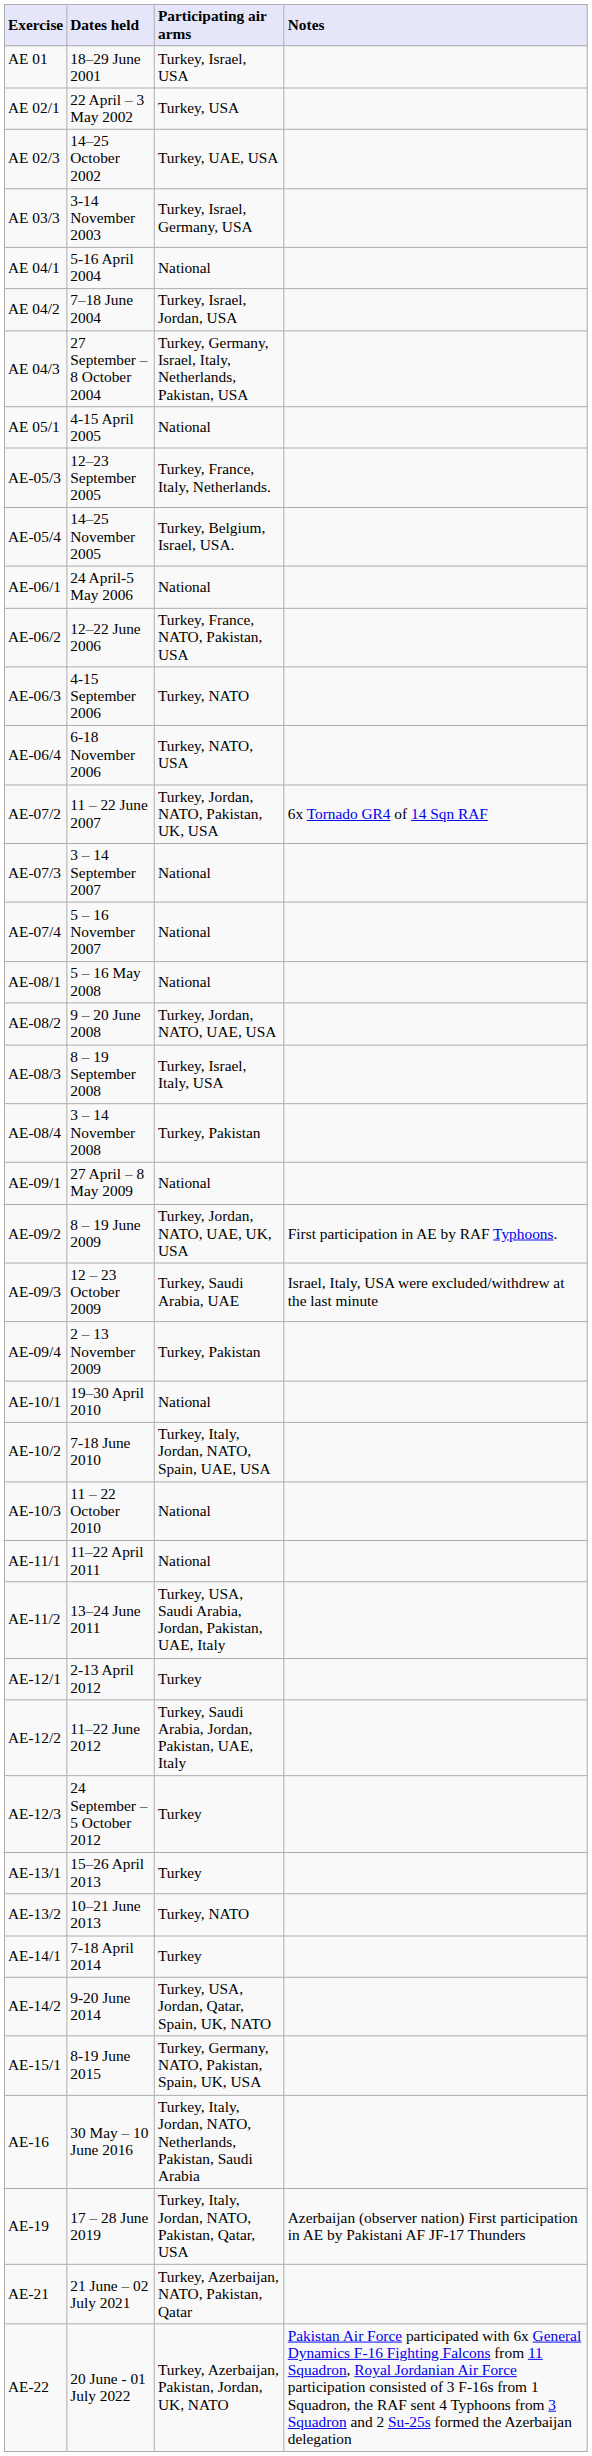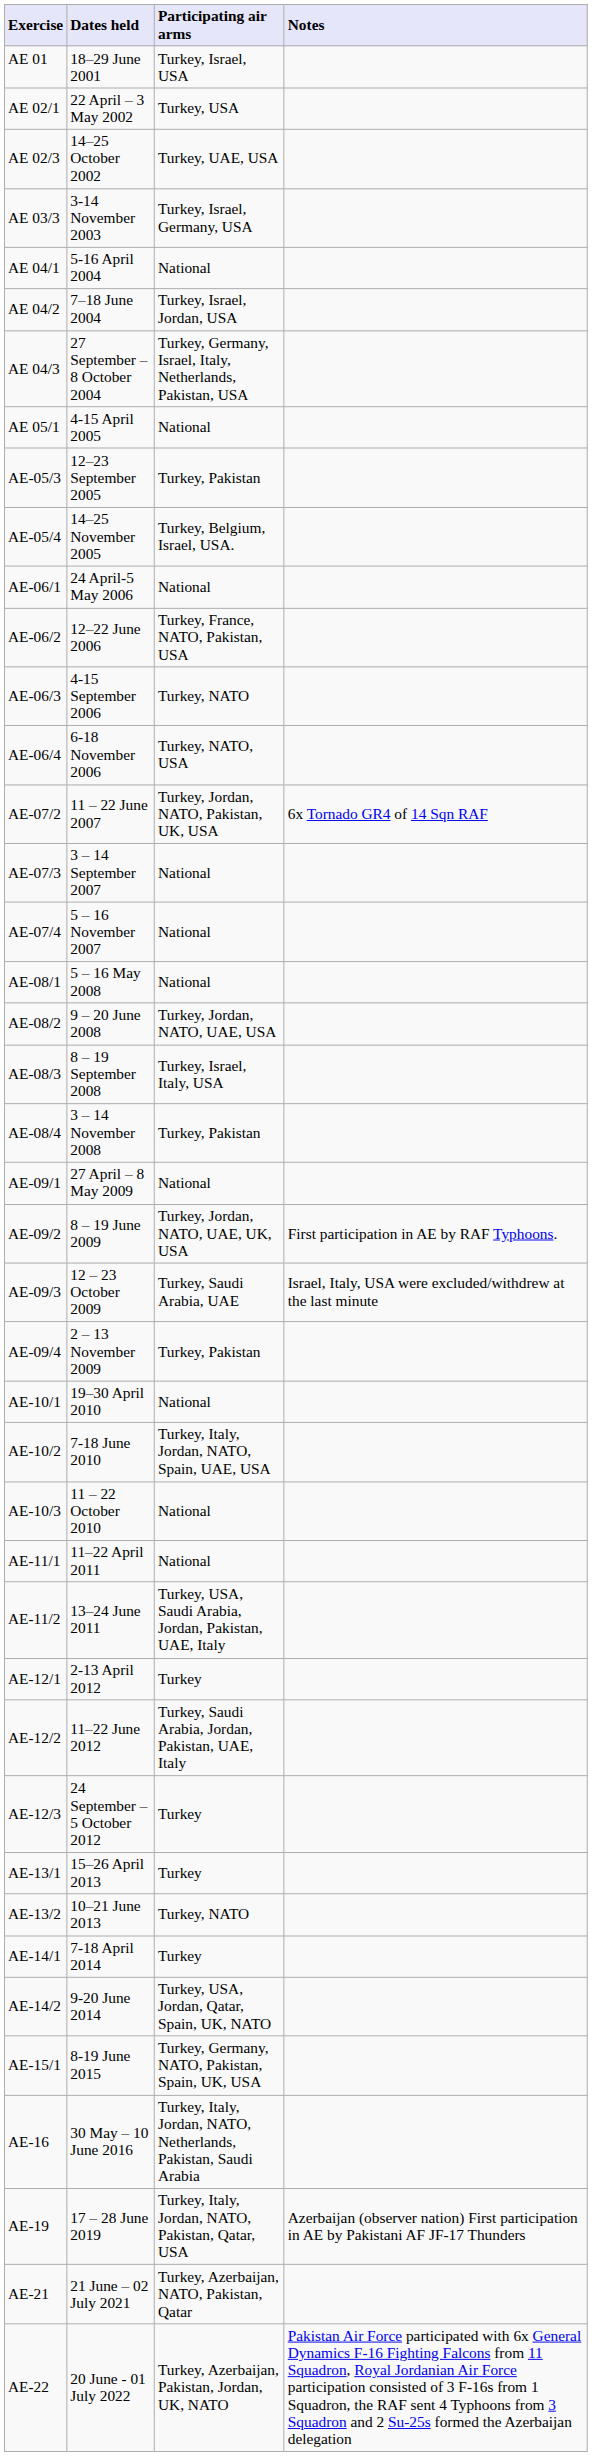 <table class="wikitable sortable">
 <tr>
 <th style="text-align: left; background: lavender;" width=" ">Exercise</th>
 <th style="text-align: left; background: lavender;" width=" ">Dates held</th>
 <th style="text-align: left; background: lavender;" width=" ">Participating air arms</th>
 <th style="text-align: left; background: lavender;" width=" ">Notes</th>
 </tr>
 <tr valign="top">
 <td>AE 01</td>
 <td>18–29 June 2001</td>
 <td>Turkey, Israel, USA</td>
 <td></td>
 </tr>
 <tr>
 <td>AE 02/1</td>
 <td>22 April – 3 May 2002</td>
 <td>Turkey, USA</td>
 <td></td>
 </tr>
 <tr>
 <td>AE 02/3</td>
 <td>14–25 October 2002</td>
 <td>Turkey, UAE, USA</td>
 <td></td>
 </tr>
 <tr>
 <td>AE 03/3</td>
 <td>3-14 November 2003</td>
 <td>Turkey, Israel, Germany, USA</td>
 <td></td>
 </tr>
 <tr>
 <td>AE 04/1</td>
 <td>5-16 April 2004</td>
 <td>National</td>
 <td></td>
 </tr>
 <tr>
 <td>AE 04/2</td>
 <td>7–18 June 2004</td>
 <td>Turkey, Israel, Jordan, USA</td>
 <td></td>
 </tr>
 <tr>
 <td>AE 04/3</td>
 <td>27 September – 8 October 2004</td>
 <td>Turkey, Germany, Israel, Italy, Netherlands, Pakistan, USA</td>
 <td></td>
 </tr>
 <tr>
 <td>AE 05/1</td>
 <td>4-15 April 2005</td>
 <td>National</td>
 <td></td>
 </tr>
 <tr>
 <td>AE-05/3</td>
 <td>12–23 September 2005</td>
-<td>Turkey, France, Italy, Netherlands.</td>
+<td>Turkey, Pakistan</td>
 <td></td>
 </tr>
 <tr>
 <td>AE-05/4</td>
 <td>14–25 November 2005</td>
 <td>Turkey, Belgium, Israel, USA.</td>
 <td></td>
 </tr>
 <tr>
 <td>AE-06/1</td>
 <td>24 April-5 May 2006</td>
 <td>National</td>
 <td></td>
 </tr>
 <tr>
 <td>AE-06/2</td>
 <td>12–22 June 2006</td>
 <td>Turkey, France, NATO, Pakistan, USA</td>
 <td></td>
 </tr>
 <tr>
 <td>AE-06/3</td>
 <td>4-15 September 2006</td>
 <td>Turkey, NATO</td>
 <td></td>
 </tr>
 <tr>
 <td>AE-06/4</td>
 <td>6-18 November 2006</td>
 <td>Turkey, NATO, USA</td>
 <td></td>
 </tr>
 <tr>
 <td>AE-07/2</td>
 <td>11 – 22 June 2007</td>
 <td>Turkey, Jordan, NATO, Pakistan, UK, USA</td>
 <td>6x <a href='#'>Tornado GR4</a> of <a href='#'>14 Sqn RAF</a></td>
 </tr>
 <tr>
 <td>AE-07/3</td>
 <td>3 – 14 September 2007</td>
 <td>National</td>
 <td></td>
 </tr>
 <tr>
 <td>AE-07/4</td>
 <td>5 – 16 November 2007</td>
 <td>National</td>
 <td></td>
 </tr>
 <tr>
 <td>AE-08/1</td>
 <td>5 – 16 May 2008</td>
 <td>National</td>
 <td></td>
 </tr>
 <tr>
 <td>AE-08/2</td>
 <td>9 – 20 June 2008</td>
 <td>Turkey, Jordan, NATO, UAE, USA</td>
 <td></td>
 </tr>
 <tr>
 <td>AE-08/3</td>
 <td>8 – 19 September 2008</td>
 <td>Turkey, Israel, Italy, USA</td>
 <td></td>
 </tr>
 <tr>
 <td>AE-08/4</td>
 <td>3 – 14 November 2008</td>
 <td>Turkey, Pakistan</td>
 <td></td>
 </tr>
 <tr>
 <td>AE-09/1</td>
 <td>27 April – 8 May 2009</td>
 <td>National</td>
 <td></td>
 </tr>
 <tr>
 <td>AE-09/2</td>
 <td>8 – 19 June 2009</td>
 <td>Turkey, Jordan, NATO, UAE, UK, USA</td>
 <td>First participation in AE by RAF <a href='#'>Typhoons</a>.</td>
 </tr>
 <tr>
 <td>AE-09/3</td>
 <td>12 – 23 October 2009</td>
 <td>Turkey, Saudi Arabia, UAE</td>
 <td>Israel, Italy, USA were excluded/withdrew at the last minute</td>
 </tr>
 <tr>
 <td>AE-09/4</td>
 <td>2 – 13 November 2009</td>
 <td>Turkey, Pakistan</td>
 <td></td>
 </tr>
 <tr>
 <td>AE-10/1</td>
 <td>19–30 April 2010</td>
 <td>National</td>
 <td></td>
 </tr>
 <tr>
 <td>AE-10/2</td>
 <td>7-18 June 2010</td>
 <td>Turkey, Italy, Jordan, NATO, Spain, UAE, USA</td>
 <td></td>
 </tr>
 <tr>
 <td>AE-10/3</td>
 <td>11 – 22 October 2010</td>
 <td>National</td>
 <td></td>
 </tr>
 <tr>
 <td>AE-11/1</td>
 <td>11–22 April 2011</td>
 <td>National</td>
 <td></td>
 </tr>
 <tr>
 <td>AE-11/2</td>
 <td>13–24 June 2011</td>
 <td>Turkey, USA, Saudi Arabia, Jordan, Pakistan, UAE, Italy</td>
 <td></td>
 </tr>
 <tr>
 <td>AE-12/1</td>
 <td>2-13 April 2012</td>
 <td>Turkey</td>
 <td></td>
 </tr>
 <tr>
 <td>AE-12/2</td>
 <td>11–22 June 2012</td>
 <td>Turkey, Saudi Arabia, Jordan, Pakistan, UAE, Italy</td>
 <td></td>
 </tr>
 <tr>
 <td>AE-12/3</td>
 <td>24 September – 5 October 2012</td>
 <td>Turkey</td>
 <td></td>
 </tr>
 <tr>
 <td>AE-13/1</td>
 <td>15–26 April 2013</td>
 <td>Turkey</td>
 <td></td>
 </tr>
 <tr>
 <td>AE-13/2</td>
 <td>10–21 June 2013</td>
 <td>Turkey, NATO</td>
 <td></td>
 </tr>
 <tr>
 <td>AE-14/1</td>
 <td>7-18 April 2014</td>
 <td>Turkey</td>
 <td></td>
 </tr>
 <tr>
 <td>AE-14/2</td>
 <td>9-20 June 2014</td>
 <td>Turkey, USA, Jordan, Qatar, Spain, UK, NATO</td>
 <td></td>
 </tr>
 <tr>
 <td>AE-15/1</td>
 <td>8-19 June 2015</td>
 <td>Turkey, Germany, NATO, Pakistan, Spain, UK, USA</td>
 <td></td>
 </tr>
 <tr>
 <td>AE-16</td>
 <td>30 May – 10 June 2016</td>
 <td>Turkey, Italy, Jordan, NATO, Netherlands, Pakistan, Saudi Arabia</td>
 <td></td>
 </tr>
 <tr>
 <td>AE-19</td>
 <td>17 – 28 June 2019</td>
 <td>Turkey, Italy, Jordan, NATO, Pakistan, Qatar, USA</td>
 <td>Azerbaijan (observer nation) First participation in AE by Pakistani AF JF-17 Thunders</td>
 </tr>
 <tr>
 <td>AE-21</td>
 <td>21 June – 02 July 2021</td>
 <td>Turkey, Azerbaijan, NATO, Pakistan, Qatar</td>
 <td></td>
 </tr>
 <tr>
 <td>AE-22</td>
 <td>20 June - 01 July 2022</td>
 <td>Turkey, Azerbaijan, Pakistan, Jordan, UK, NATO</td>
 <td><a href='#'>Pakistan Air Force</a> participated with 6x <a href='#'>General Dynamics F-16 Fighting Falcons</a> from <a href='#'>11 Squadron</a>, <a href='#'>Royal Jordanian Air Force</a> participation consisted of 3 F-16s from 1 Squadron, the RAF sent 4 Typhoons from <a href='#'>3 Squadron</a> and 2 <a href='#'>Su-25s</a> formed the Azerbaijan delegation</td>
 </tr>
 </table>
